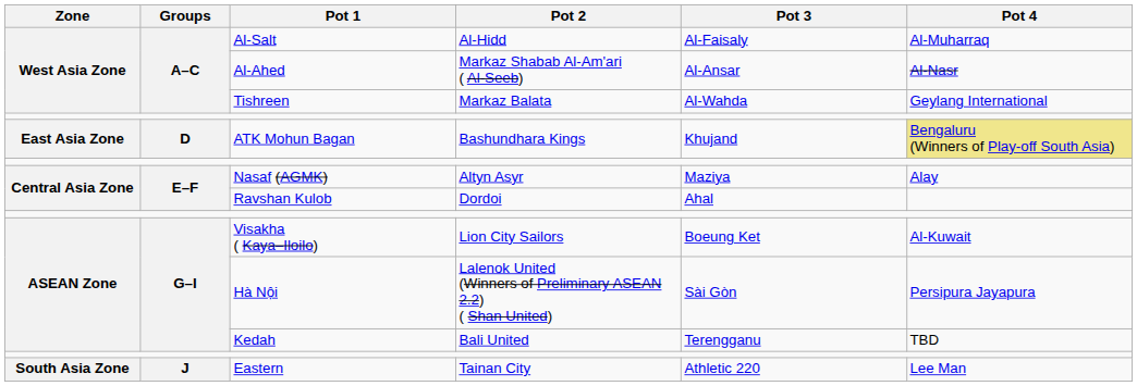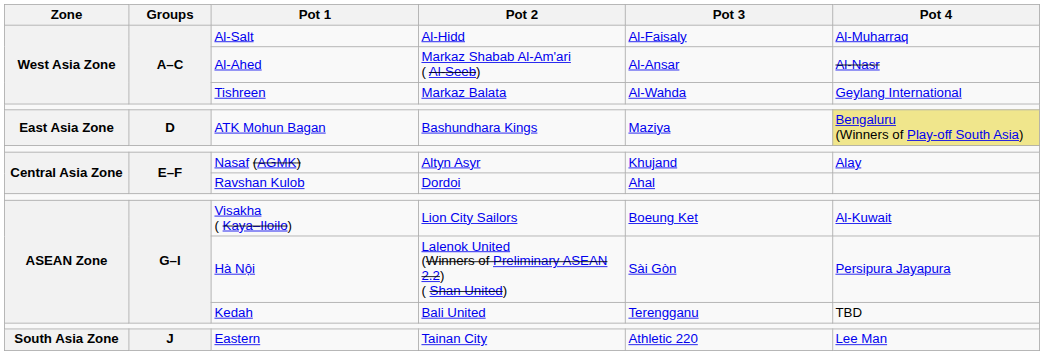 <table class="wikitable">
 <tr>
 <th width=12%>Zone</th>
 <th width=8%>Groups</th>
 <th width=20%>Pot 1</th>
 <th width=20%>Pot 2</th>
 <th width=20%>Pot 3</th>
 <th width=20%>Pot 4</th>
 </tr>
 <tr>
 <th rowspan=3>West Asia Zone</th>
 <th rowspan=3>A–C</th>
 <td> <a href='#'>Al-Salt</a></td>
 <td> <a href='#'>Al-Hidd</a></td>
 <td> <a href='#'>Al-Faisaly</a></td>
 <td> <a href='#'>Al-Muharraq</a></td>
 </tr>
 <tr>
 <td> <a href='#'>Al-Ahed</a></td>
 <td> <a href='#'>Markaz Shabab Al-Am'ari</a><br>( <s><a href='#'>Al-Seeb</a></s>)</td>
 <td> <a href='#'>Al-Ansar</a></td>
 <td> <s><a href='#'>Al-Nasr</a></s></td>
 </tr>
 <tr>
 <td> <a href='#'>Tishreen</a></td>
 <td> <a href='#'>Markaz Balata</a></td>
 <td> <a href='#'>Al-Wahda</a></td>
 <td> <a href='#'>Geylang International</a></td>
 </tr>
 <tr>
 <td colspan=6></td>
 </tr>
 <tr>
 <th>East Asia Zone</th>
 <th>D</th>
 <td> <a href='#'>ATK Mohun Bagan</a></td>
 <td> <a href='#'>Bashundhara Kings</a></td>
-<td> <a href='#'>Khujand</a></td>
+<td> <a href='#'>Maziya</a></td>
 <td style="background: khaki;"> <a href='#'>Bengaluru</a><br>(Winners of <a href='#'>Play-off South Asia</a>)</td>
 </tr>
 <tr>
 <td colspan=6></td>
 </tr>
 <tr>
 <th rowspan=2>Central Asia Zone</th>
 <th rowspan=2>E–F</th>
 <td> <a href='#'>Nasaf</a> <s>(<a href='#'>AGMK</a>)</s></td>
 <td> <a href='#'>Altyn Asyr</a></td>
-<td> <a href='#'>Maziya</a></td>
+<td> <a href='#'>Khujand</a></td>
 <td> <a href='#'>Alay</a></td>
 </tr>
 <tr>
 <td> <a href='#'>Ravshan Kulob</a></td>
 <td> <a href='#'>Dordoi</a></td>
 <td> <a href='#'>Ahal</a></td>
 <td></td>
 </tr>
 <tr>
 <td colspan=6></td>
 </tr>
 <tr>
 <th rowspan=3>ASEAN Zone</th>
 <th rowspan=3>G–I</th>
 <td> <a href='#'>Visakha</a><br>( <s><a href='#'>Kaya–Iloilo</a></s>)</td>
 <td> <a href='#'>Lion City Sailors</a></td>
 <td> <a href='#'>Boeung Ket</a></td>
 <td> <a href='#'>Al-Kuwait</a><br><s></s></td>
 </tr>
 <tr>
 <td> <a href='#'>Hà Nội</a></td>
 <td> <a href='#'>Lalenok United</a><br>(<s>Winners of <a href='#'>Preliminary ASEAN 2.2</a></s>)<br>( <s><a href='#'>Shan United</a></s>)</td>
 <td> <a href='#'>Sài Gòn</a></td>
 <td> <a href='#'>Persipura Jayapura</a><br><s></s></td>
 </tr>
 <tr>
 <td> <a href='#'>Kedah</a></td>
 <td> <a href='#'>Bali United</a></td>
 <td> <a href='#'>Terengganu</a></td>
 <td> TBD <br><s></s></td>
 </tr>
 <tr>
 <td colspan=6></td>
 </tr>
 <tr>
 <th>South Asia Zone</th>
 <th>J</th>
 <td> <a href='#'>Eastern</a></td>
 <td> <a href='#'>Tainan City</a></td>
 <td> <a href='#'>Athletic 220</a></td>
 <td> <a href='#'>Lee Man</a></td>
 </tr>
 </table>
